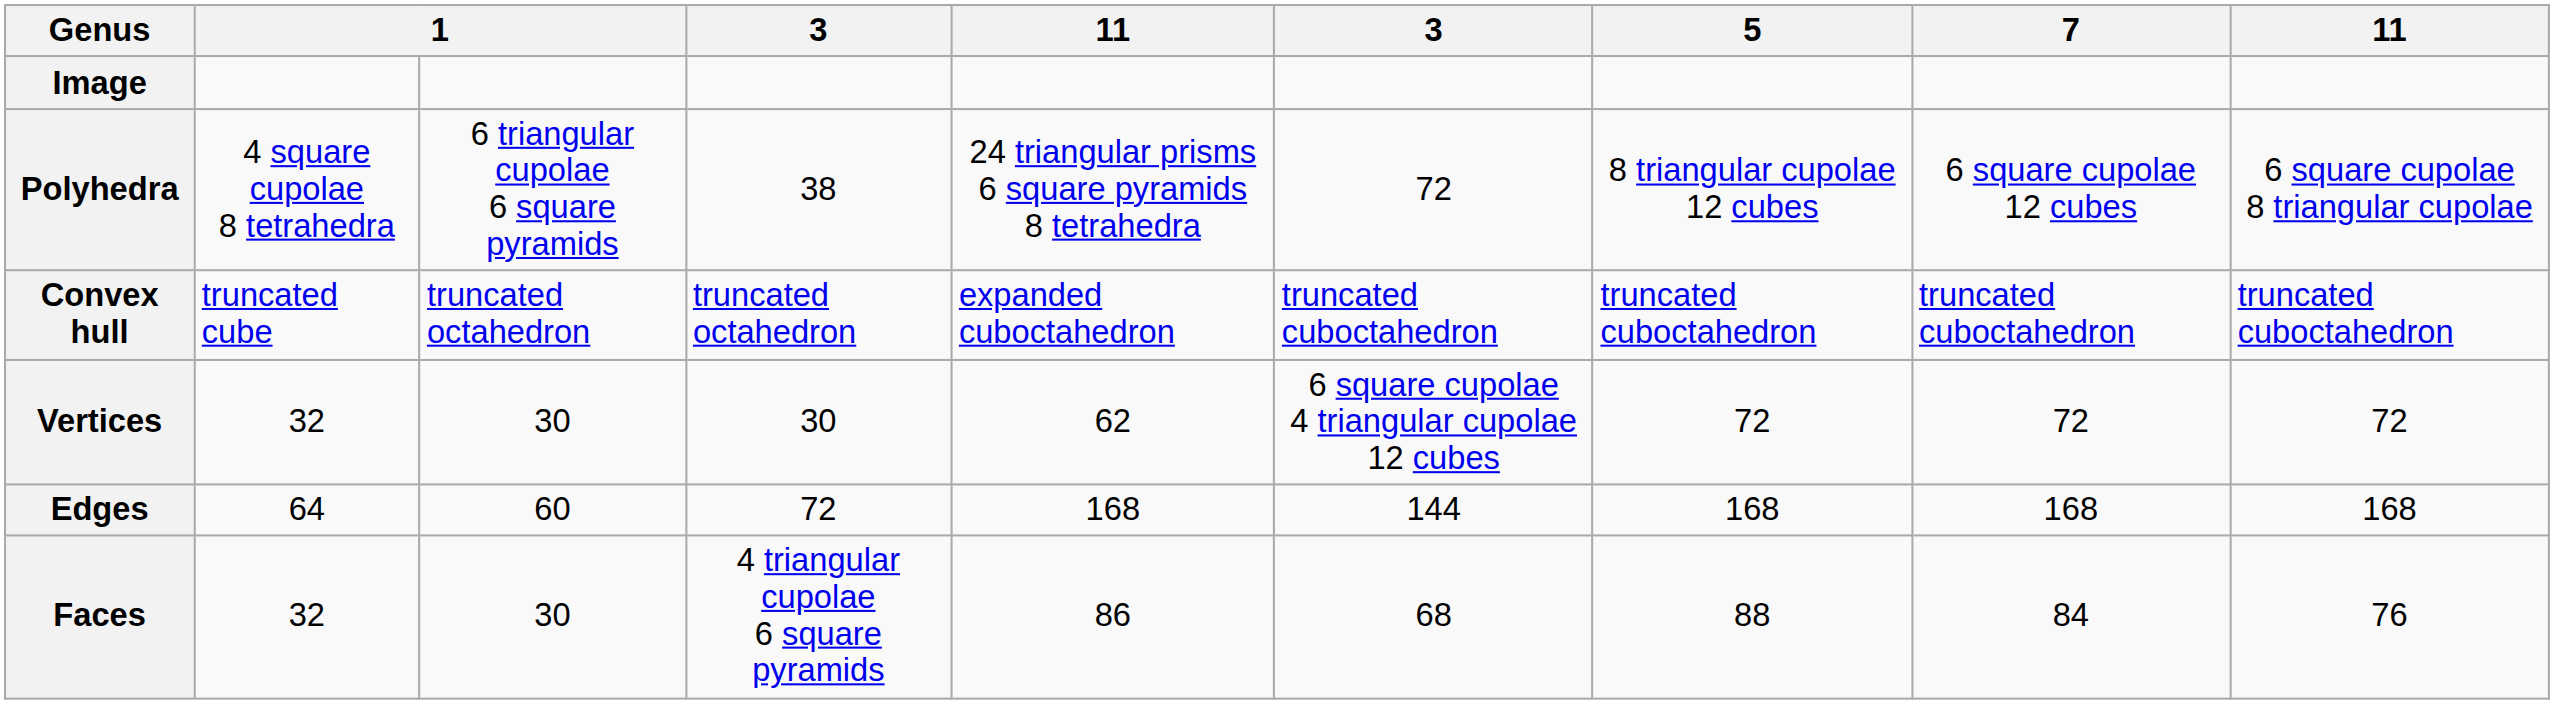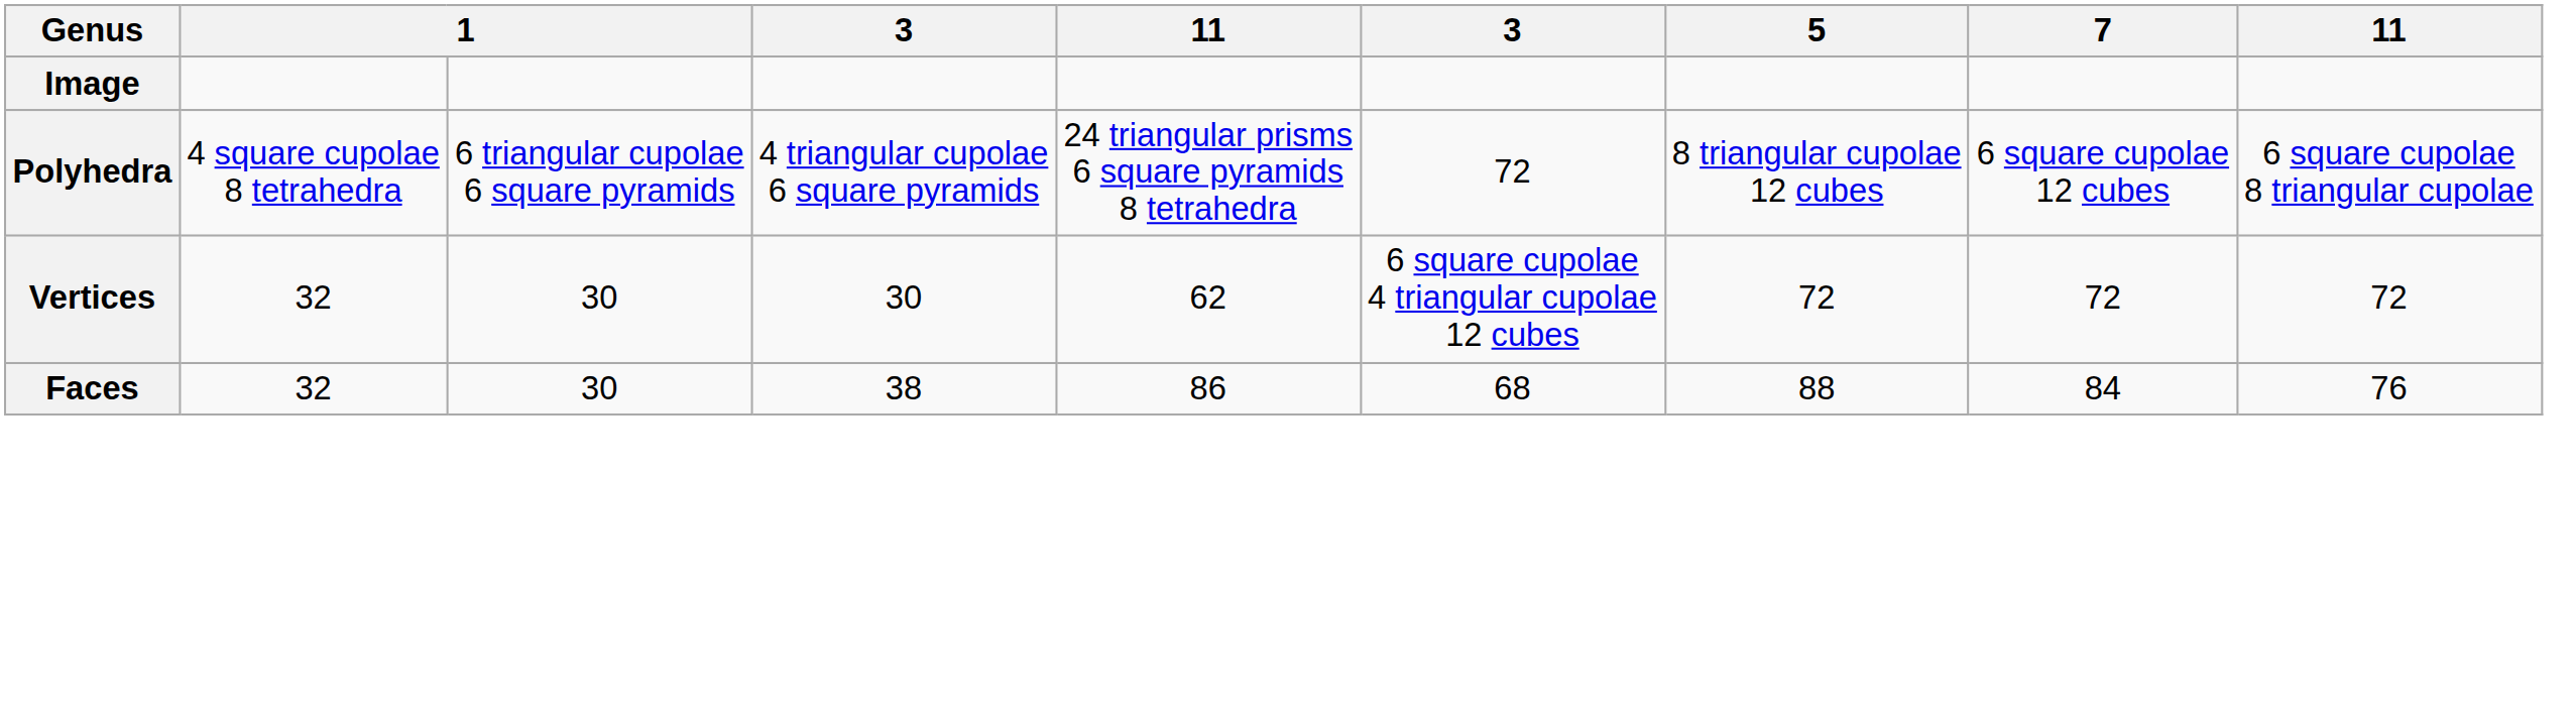 <table class=wikitable>
 <tr>
 <th>Genus</th>
 <th colspan=2>1</th>
 <th>3</th>
 <th>11</th>
 <th>3</th>
 <th>5</th>
 <th>7</th>
 <th>11</th>
 </tr>
 <tr>
 <th>Image</th>
 <td></td>
 <td></td>
 <td></td>
 <td></td>
 <td></td>
 <td></td>
 <td></td>
 <td></td>
 </tr>
 <tr align=center>
 <th>Polyhedra</th>
 <td>4 <a href='#'>square cupolae</a><br>8 <a href='#'>tetrahedra</a></td>
 <td>6 <a href='#'>triangular cupolae</a><br>6 <a href='#'>square pyramids</a></td>
-<td>38</td>
+<td>4 <a href='#'>triangular cupolae</a><br>6 <a href='#'>square pyramids</a></td>
 <td>24 <a href='#'>triangular prisms</a><br>6 <a href='#'>square pyramids</a><br>8 <a href='#'>tetrahedra</a></td>
 <td>72</td>
 <td>8 <a href='#'>triangular cupolae</a><br>12 <a href='#'>cubes</a></td>
 <td>6 <a href='#'>square cupolae</a><br>12 <a href='#'>cubes</a></td>
 <td>6 <a href='#'>square cupolae</a><br>8 <a href='#'>triangular cupolae</a></td>
-</tr>
-<tr>
-<th>Convex hull</th>
-<td><a href='#'>truncated cube</a></td>
-<td><a href='#'>truncated octahedron</a></td>
-<td><a href='#'>truncated octahedron</a></td>
-<td><a href='#'>expanded cuboctahedron</a></td>
-<td><a href='#'>truncated cuboctahedron</a></td>
-<td><a href='#'>truncated cuboctahedron</a></td>
-<td><a href='#'>truncated cuboctahedron</a></td>
-<td><a href='#'>truncated cuboctahedron</a></td>
 </tr>
 <tr align=center>
 <th>Vertices</th>
 <td>32</td>
 <td>30</td>
 <td>30</td>
 <td>62</td>
 <td>6 <a href='#'>square cupolae</a><br>4 <a href='#'>triangular cupolae</a><br>12 <a href='#'>cubes</a></td>
 <td>72</td>
 <td>72</td>
 <td>72</td>
 </tr>
 <tr align=center>
-<th>Edges</th>
-<td>64</td>
-<td>60</td>
-<td>72</td>
-<td>168</td>
-<td>144</td>
-<td>168</td>
-<td>168</td>
-<td>168</td>
-</tr>
-<tr align=center>
 <th>Faces</th>
 <td>32</td>
 <td>30</td>
-<td>4 <a href='#'>triangular cupolae</a><br>6 <a href='#'>square pyramids</a></td>
+<td>38</td>
 <td>86</td>
 <td>68</td>
 <td>88</td>
 <td>84</td>
 <td>76</td>
 </tr>
 </table>
